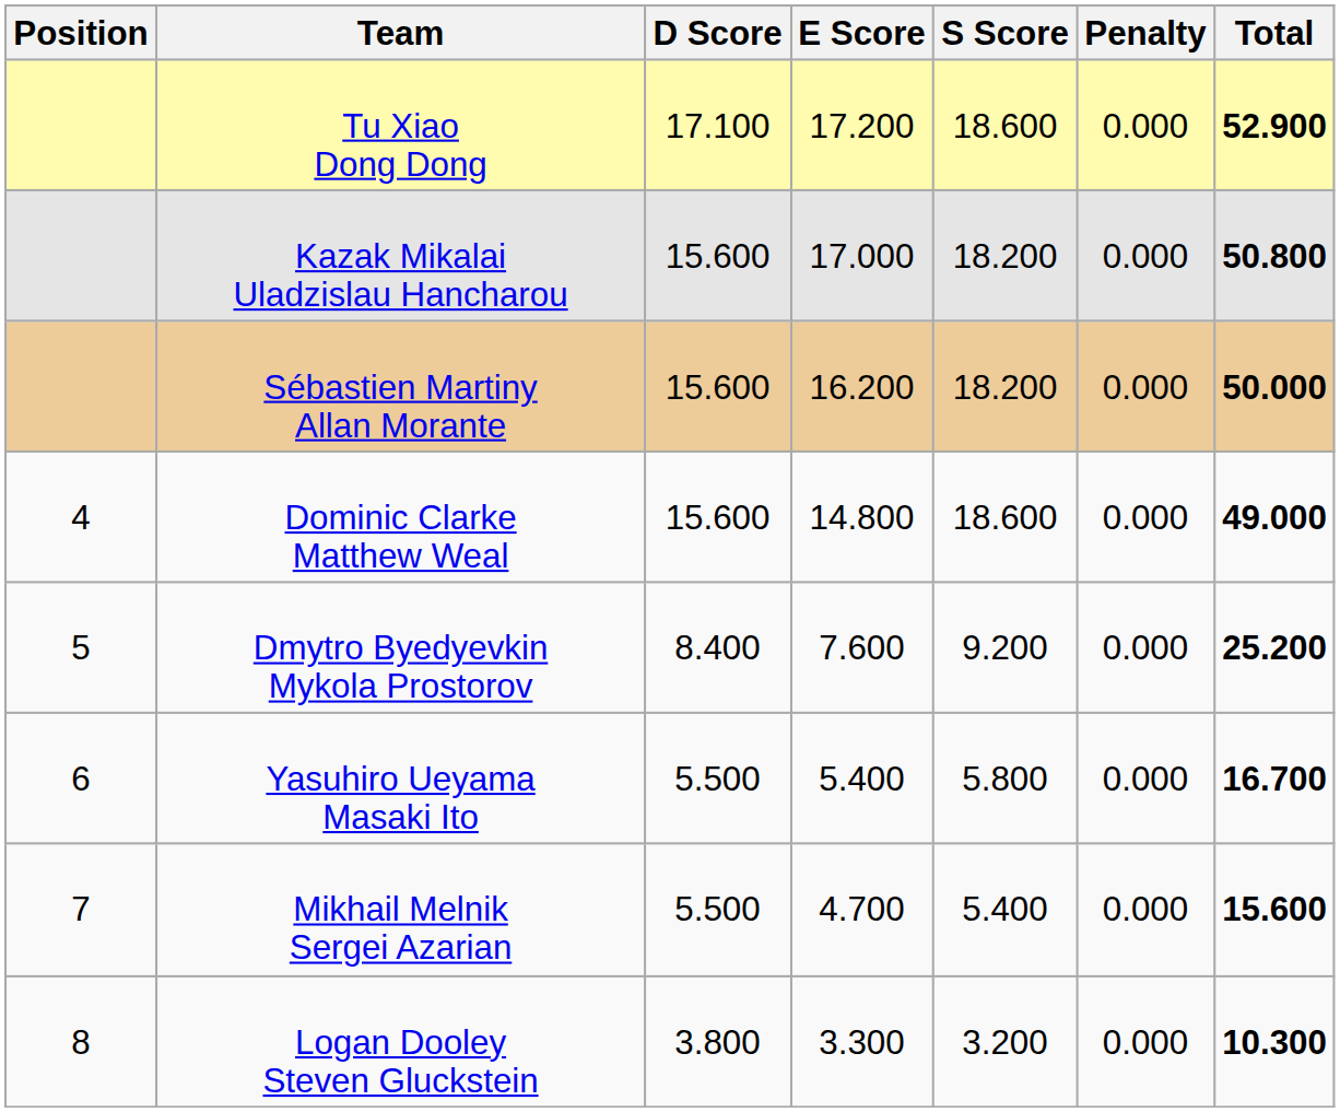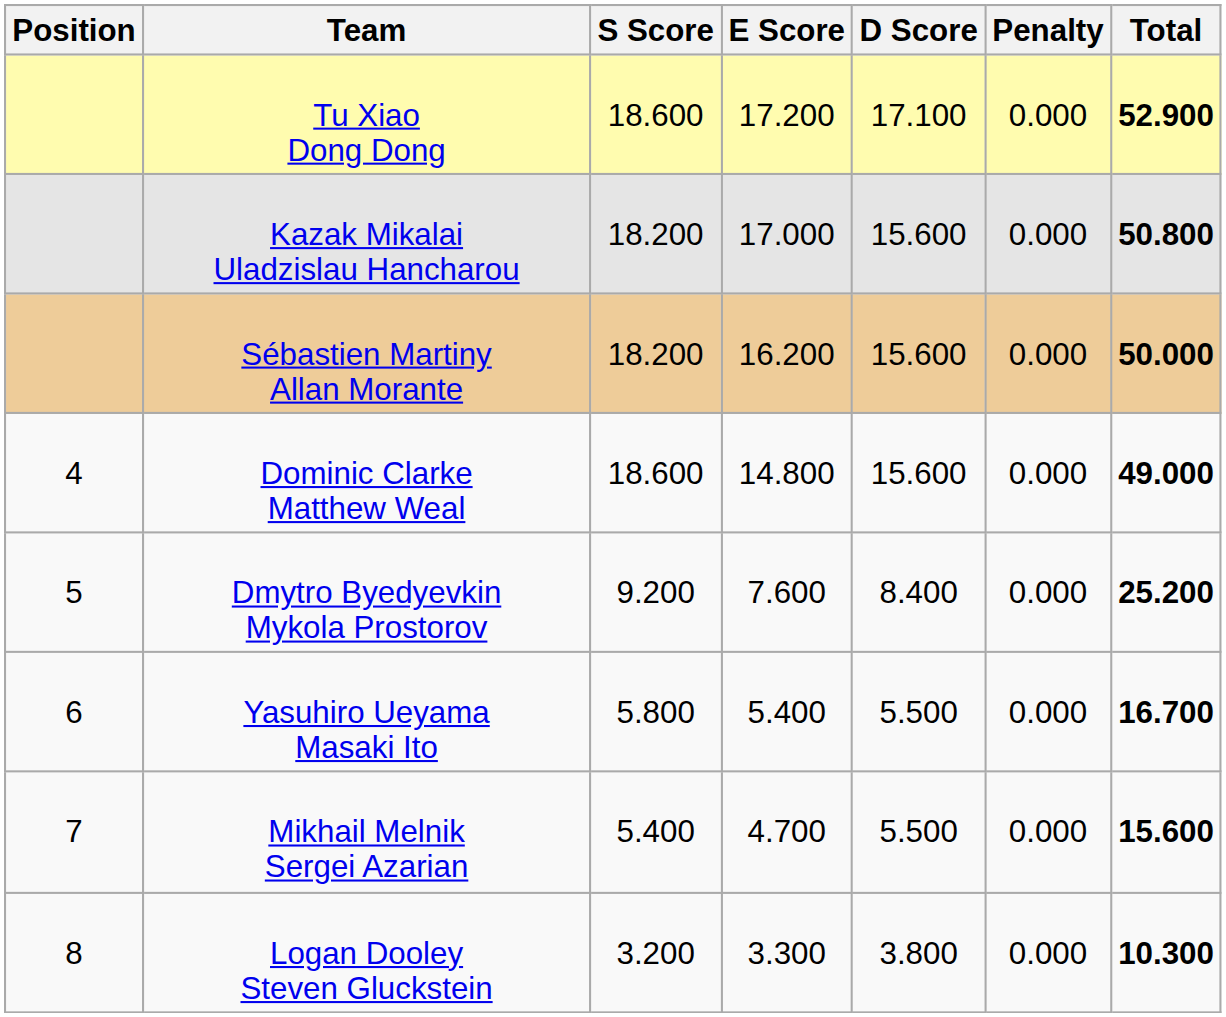 <table class="wikitable sortable" style="text-align:center; font-size:95%">
 <tr>
 <th scope=col>Position</th>
 <th scope="col" style="width:210px;">Team</th>
+<th scope=col>S Score</th>
+<th scope=col>E Score</th>
 <th scope=col>D Score</th>
-<th scope=col>E Score</th>
-<th scope=col>S Score</th>
 <th scope=col>Penalty</th>
 <th scope=col;>Total</th>
 </tr>
 <tr style="background:#fffcaf;">
 <td rowspan=1></td>
 <td><strong></strong><br><a href='#'>Tu Xiao</a><br><a href='#'>Dong Dong</a></td>
+<td>18.600</td>
+<td>17.200</td>
 <td>17.100</td>
-<td>17.200</td>
-<td>18.600</td>
 <td>0.000</td>
 <td><strong>52.900</strong></td>
 </tr>
 <tr style="background:#e5e5e5;">
 <td rowspan=1></td>
 <td><strong></strong><br><a href='#'>Kazak Mikalai</a><br><a href='#'>Uladzislau Hancharou</a></td>
+<td>18.200</td>
+<td>17.000</td>
 <td>15.600</td>
-<td>17.000</td>
-<td>18.200</td>
 <td>0.000</td>
 <td><strong>50.800</strong></td>
 </tr>
 <tr style="background:#ec9;">
 <td rowspan=1></td>
 <td><strong></strong><br><a href='#'>Sébastien Martiny</a><br><a href='#'>Allan Morante</a></td>
+<td>18.200</td>
+<td>16.200</td>
 <td>15.600</td>
-<td>16.200</td>
-<td>18.200</td>
 <td>0.000</td>
 <td><strong>50.000</strong></td>
 </tr>
 <tr>
 <td scope=row style="text-align:center">4</td>
 <td><strong></strong><br><a href='#'>Dominic Clarke</a><br><a href='#'>Matthew Weal</a></td>
+<td>18.600</td>
+<td>14.800</td>
 <td>15.600</td>
-<td>14.800</td>
-<td>18.600</td>
 <td>0.000</td>
 <td><strong>49.000</strong></td>
 </tr>
 <tr>
 <td scope=row style="text-align:center">5</td>
 <td><strong></strong><br><a href='#'>Dmytro Byedyevkin</a><br><a href='#'>Mykola Prostorov</a></td>
+<td>9.200</td>
+<td>7.600</td>
 <td>8.400</td>
-<td>7.600</td>
-<td>9.200</td>
 <td>0.000</td>
 <td><strong>25.200</strong></td>
 </tr>
 <tr>
 <td scope=row style="text-align:center">6</td>
 <td><strong></strong><br><a href='#'>Yasuhiro Ueyama</a><br><a href='#'>Masaki Ito</a></td>
+<td>5.800</td>
+<td>5.400</td>
 <td>5.500</td>
-<td>5.400</td>
-<td>5.800</td>
 <td>0.000</td>
 <td><strong>16.700</strong></td>
 </tr>
 <tr>
 <td scope=row style="text-align:center">7</td>
 <td><strong></strong><br><a href='#'>Mikhail Melnik</a><br><a href='#'>Sergei Azarian</a></td>
+<td>5.400</td>
+<td>4.700</td>
 <td>5.500</td>
-<td>4.700</td>
-<td>5.400</td>
 <td>0.000</td>
 <td><strong>15.600</strong></td>
 </tr>
 <tr>
 <td scope=row style="text-align:center">8</td>
 <td><strong></strong><br><a href='#'>Logan Dooley</a><br><a href='#'>Steven Gluckstein</a></td>
+<td>3.200</td>
+<td>3.300</td>
 <td>3.800</td>
-<td>3.300</td>
-<td>3.200</td>
 <td>0.000</td>
 <td><strong>10.300</strong></td>
 </tr>
 </table>
